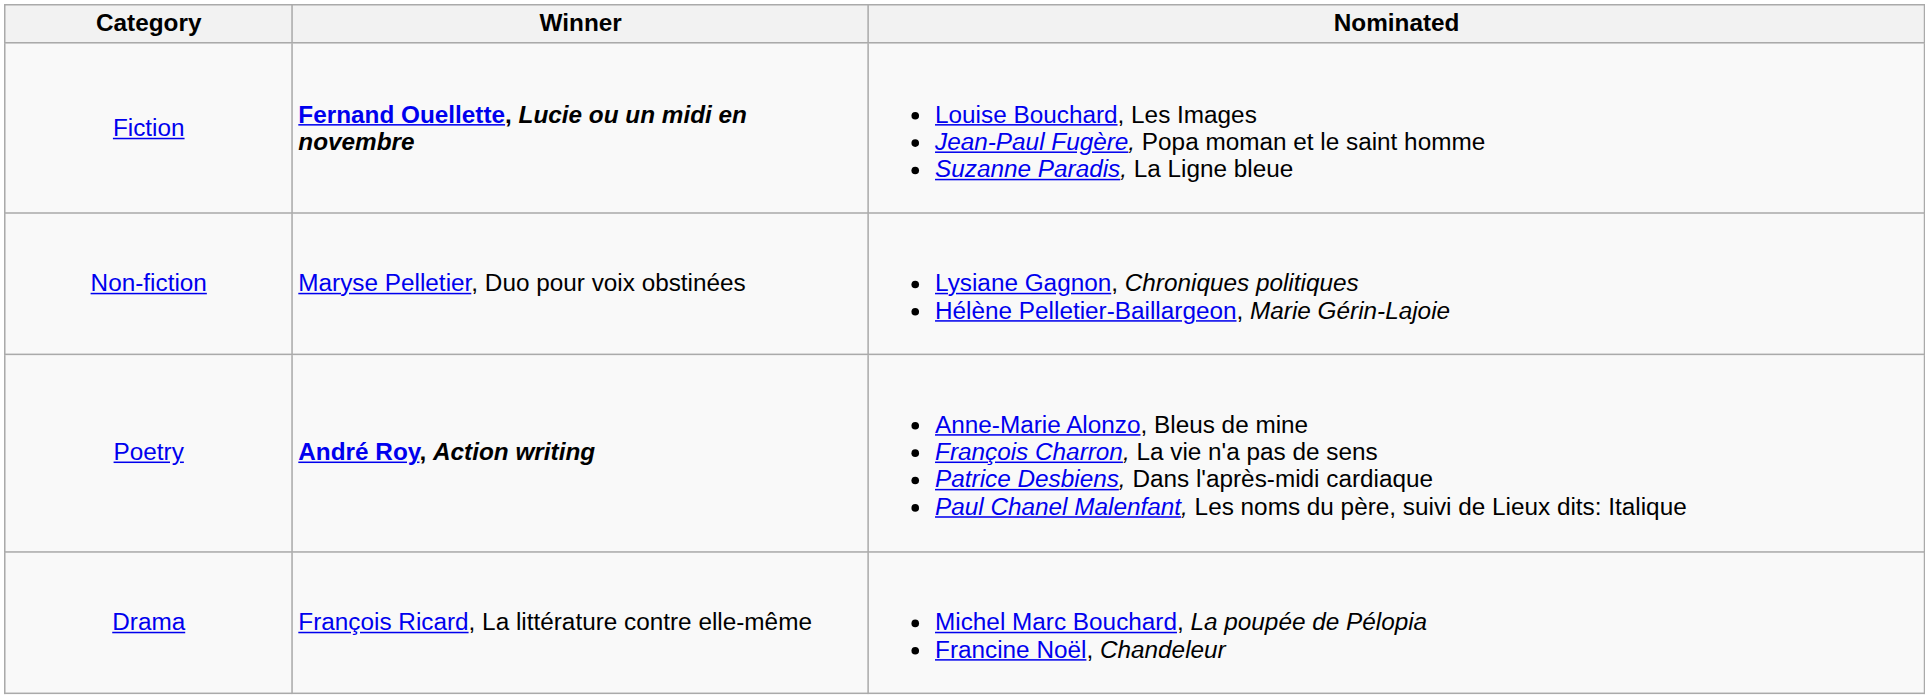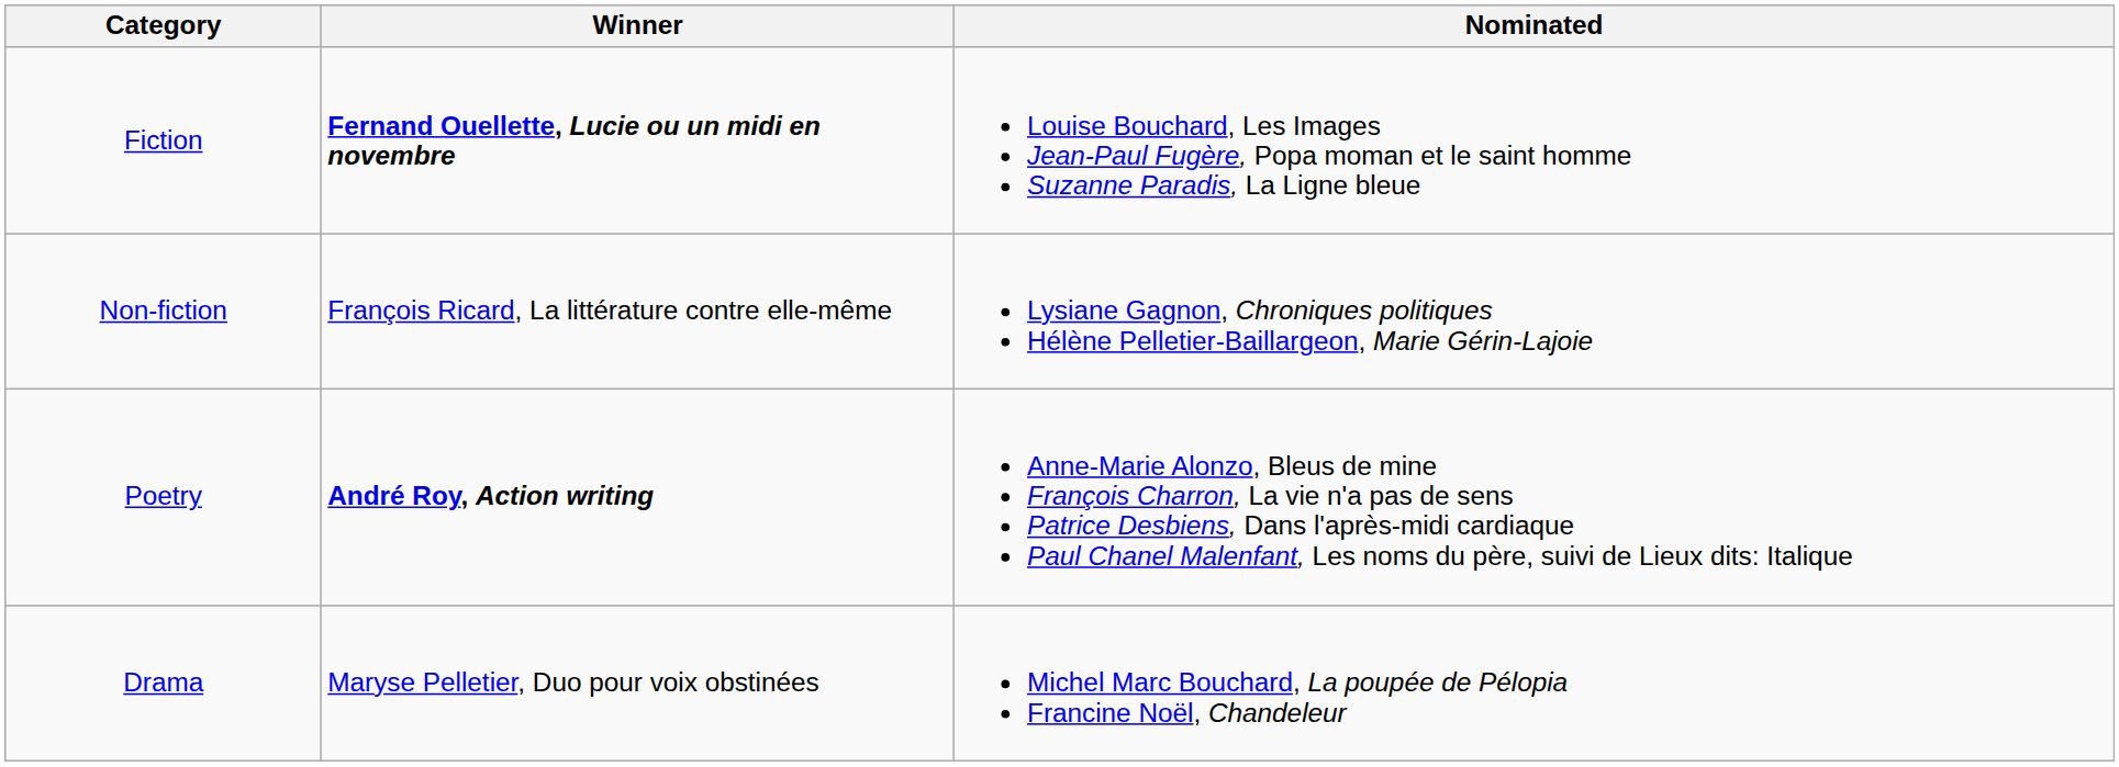 <table class="wikitable" width="100%">
 <tr>
 <th width=15%>Category</th>
 <th width=30%>Winner</th>
 <th width=55%>Nominated</th>
 </tr>
 <tr>
 <td align="center"><a href='#'>Fiction</a></td>
 <td> <strong><a href='#'>Fernand Ouellette</a>, <em>Lucie ou un midi en novembre<strong><em></td>
 <td><br><ul><li><a href='#'>Louise Bouchard</a>, </em>Les Images<em></li><li><a href='#'>Jean-Paul Fugère</a>, </em>Popa moman et le saint homme<em></li><li><a href='#'>Suzanne Paradis</a>, </em>La Ligne bleue<em></li></ul></td>
 </tr>
 <tr>
 <td align="center"><a href='#'>Non-fiction</a></td>
-<td> </strong><a href='#'>Maryse Pelletier</a>, </em>Duo pour voix obstinées</em></strong></td>
+<td> </strong><a href='#'>François Ricard</a>, </em>La littérature contre elle-même</em></strong></td>
 <td><br><ul><li><a href='#'>Lysiane Gagnon</a>, <em>Chroniques politiques</em></li><li><a href='#'>Hélène Pelletier-Baillargeon</a>, <em>Marie Gérin-Lajoie</em></li></ul></td>
 </tr>
 <tr>
 <td align="center"><a href='#'>Poetry</a></td>
 <td> <strong><a href='#'>André Roy</a>, <em>Action writing<strong><em></td>
 <td><br><ul><li><a href='#'>Anne-Marie Alonzo</a>, </em>Bleus de mine<em></li><li><a href='#'>François Charron</a>, </em>La vie n'a pas de sens<em></li><li><a href='#'>Patrice Desbiens</a>, </em>Dans l'après-midi cardiaque <em></li><li><a href='#'>Paul Chanel Malenfant</a>, </em>Les noms du père, suivi de Lieux dits: Italique<em></li></ul></td>
 </tr>
 <tr>
 <td align="center"><a href='#'>Drama</a></td>
-<td> </strong><a href='#'>François Ricard</a>, </em>La littérature contre elle-même</em></strong></td>
+<td> </strong><a href='#'>Maryse Pelletier</a>, </em>Duo pour voix obstinées</em></strong></td>
 <td><br><ul><li><a href='#'>Michel Marc Bouchard</a>, <em>La poupée de Pélopia</em></li><li><a href='#'>Francine Noël</a>, <em>Chandeleur</em></li></ul></td>
 </tr>
 </table>
